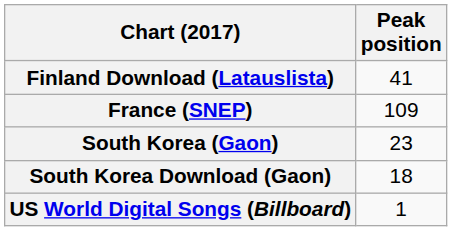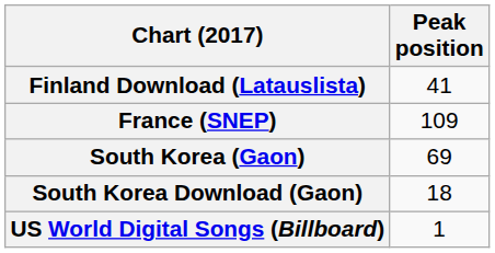 <table class="wikitable sortable plainrowheaders">
 <tr>
 <th>Chart (2017)</th>
 <th>Peak<br>position</th>
 </tr>
 <tr>
 <th scope="row">Finland Download (<a href='#'>Latauslista</a>)</th>
 <td align="center">41</td>
 </tr>
 <tr>
 <th scope="row">France (<a href='#'>SNEP</a>)</th>
 <td align="center">109</td>
 </tr>
 <tr>
 <th scope="row">South Korea (<a href='#'>Gaon</a>)</th>
-<td align="center">23</td>
+<td align="center">69</td>
 </tr>
 <tr>
 <th scope="row">South Korea Download (Gaon)</th>
 <td align="center">18</td>
 </tr>
 <tr>
 <th scope="row">US <a href='#'>World Digital Songs</a> (<em>Billboard</em>)</th>
 <td align="center">1</td>
 </tr>
 </table>
